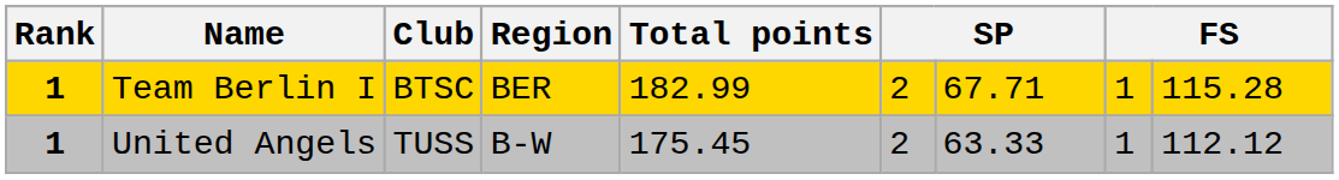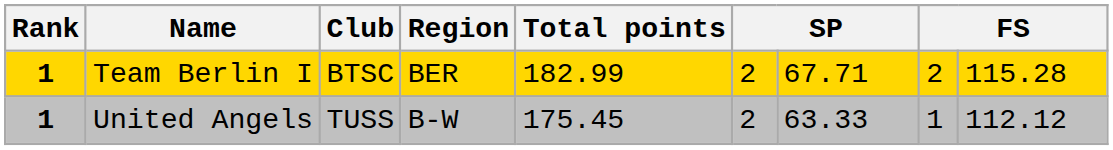 <table class="wikitable">
 <tr>
 <th>Rank</th>
 <th>Name</th>
 <th>Club</th>
 <th>Region</th>
 <th>Total points</th>
 <th colspan="2" width="80px">SP</th>
 <th colspan="2" width="80px">FS</th>
 </tr>
 <tr bgcolor="gold">
 <td align="center"><strong>1</strong></td>
 <td>Team Berlin I</td>
 <td>BTSC</td>
 <td>BER</td>
 <td>182.99</td>
 <td>2</td>
 <td>67.71</td>
-<td>1</td>
+<td>2</td>
 <td>115.28</td>
 </tr>
 <tr bgcolor="silver">
 <td align="center"><strong>1</strong></td>
 <td>United Angels</td>
 <td>TUSS</td>
 <td>B-W</td>
 <td>175.45</td>
 <td>2</td>
 <td>63.33</td>
 <td>1</td>
 <td>112.12</td>
 </tr>
 </table>
